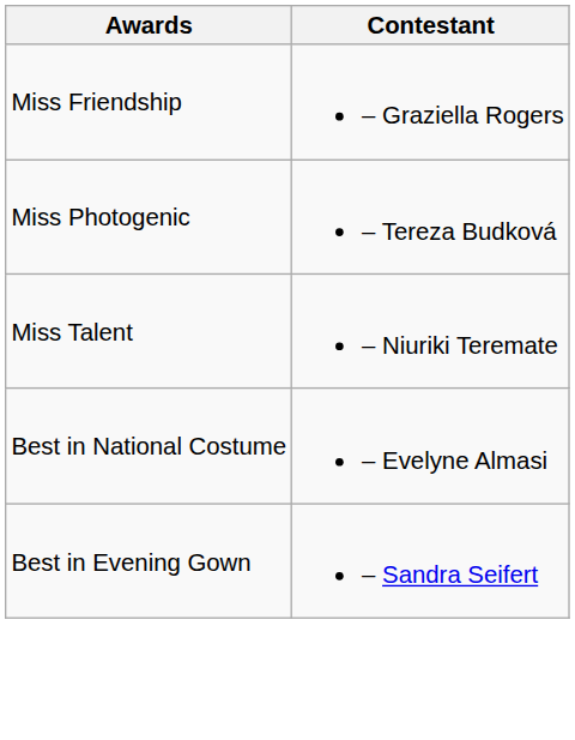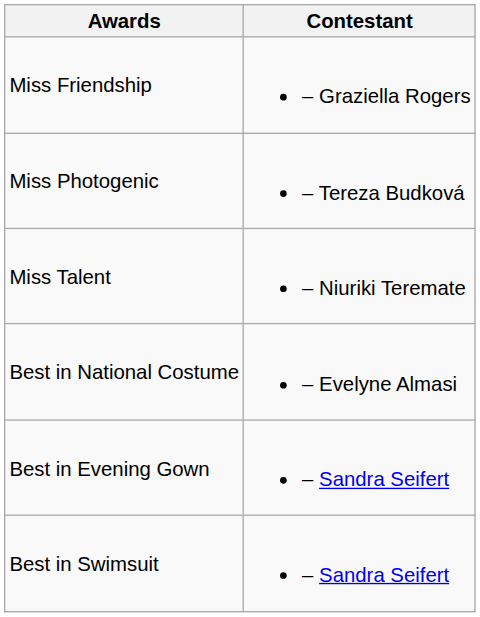 <table class="wikitable sortable" style="font-size:95%;">
 <tr>
 <th>Awards</th>
 <th>Contestant</th>
 </tr>
 <tr>
 <td>Miss Friendship</td>
 <td><br><ul><li> – Graziella Rogers</li></ul></td>
 </tr>
 <tr>
 <td>Miss Photogenic</td>
 <td><br><ul><li> – Tereza Budková</li></ul></td>
 </tr>
 <tr>
 <td>Miss Talent</td>
 <td><br><ul><li> – Niuriki Teremate</li></ul></td>
 </tr>
 <tr>
 <td>Best in National Costume</td>
 <td><br><ul><li> – Evelyne Almasi</li></ul></td>
 </tr>
 <tr>
 <td>Best in Evening Gown</td>
 <td><br><ul><li> – <a href='#'>Sandra Seifert</a></li></ul></td>
 </tr>
+<tr>
+<td>Best in Swimsuit</td>
+<td><br><ul><li> – <a href='#'>Sandra Seifert</a></li></ul></td>
+</tr>
 </table>
